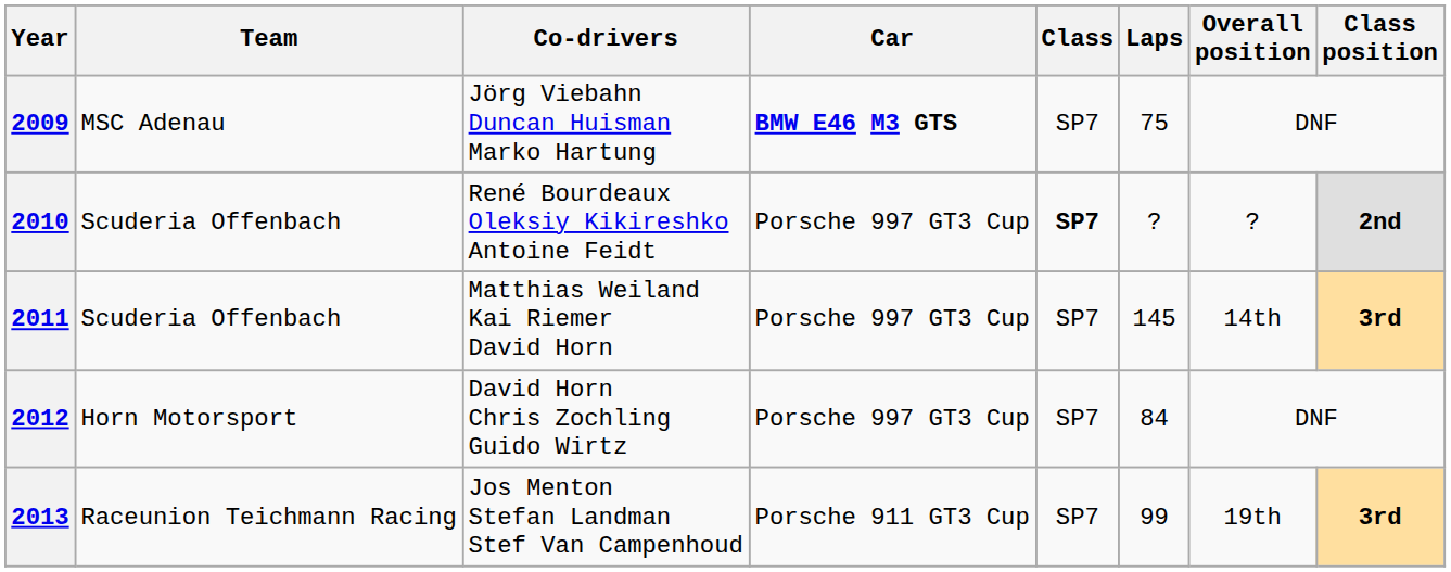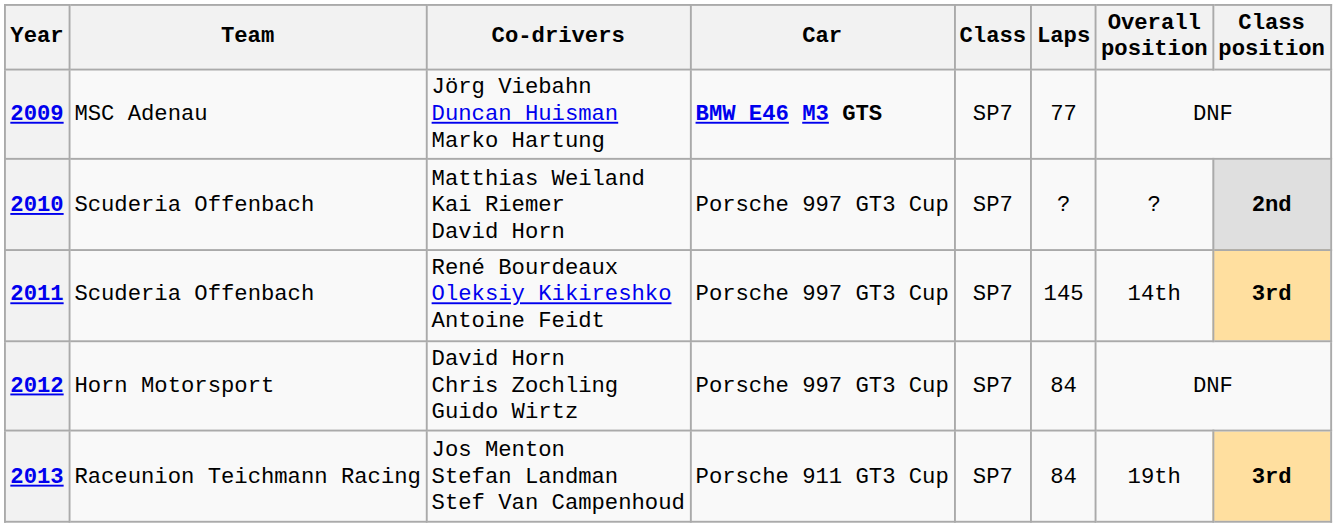 <table class="wikitable" style="font-size:90%">
 <tr>
 <th>Year</th>
 <th>Team</th>
 <th>Co-drivers</th>
 <th>Car</th>
 <th>Class</th>
 <th>Laps</th>
 <th>Overall<br>position</th>
 <th>Class<br>position</th>
 </tr>
 <tr align="center">
 <th><a href='#'>2009</a></th>
 <td align="left"> MSC Adenau</td>
 <td align="left"> Jörg Viebahn<br> <a href='#'>Duncan Huisman</a><br> Marko Hartung</td>
 <td align="left"><strong><a href='#'>BMW E46</a> <a href='#'>M3</a> GTS</strong></td>
 <td>SP7</td>
-<td>75</td>
+<td>77</td>
 <td colspan=2>DNF</td>
 </tr>
 <tr align="center">
 <th><a href='#'>2010</a></th>
 <td align="left"> Scuderia Offenbach</td>
-<td align="left"> René Bourdeaux<br> <a href='#'>Oleksiy Kikireshko</a><br> Antoine Feidt</td>
+<td align="left"> Matthias Weiland<br> Kai Riemer<br> David Horn</td>
 <td align="left">Porsche 997 GT3 Cup</td>
-<td><strong>SP7</strong></td>
+<td>SP7</td>
 <td>?</td>
 <td>?</td>
 <td style="background:#dfdfdf;"><strong>2nd</strong></td>
 </tr>
 <tr align="center">
 <th><a href='#'>2011</a></th>
 <td align="left"> Scuderia Offenbach</td>
-<td align="left"> Matthias Weiland<br> Kai Riemer<br> David Horn</td>
+<td align="left"> René Bourdeaux<br> <a href='#'>Oleksiy Kikireshko</a><br> Antoine Feidt</td>
 <td align="left">Porsche 997 GT3 Cup</td>
 <td>SP7</td>
 <td>145</td>
 <td>14th</td>
 <td style="background:#ffdf9f;"><strong>3rd</strong></td>
 </tr>
 <tr align="center">
 <th><a href='#'>2012</a></th>
 <td align="left"> Horn Motorsport</td>
 <td align="left"> David Horn<br> Chris Zochling<br> Guido Wirtz</td>
 <td align="left">Porsche 997 GT3 Cup</td>
 <td>SP7</td>
 <td>84</td>
 <td colspan=2>DNF</td>
 </tr>
 <tr align="center">
 <th><a href='#'>2013</a></th>
 <td align="left"> Raceunion Teichmann Racing</td>
 <td align="left"> Jos Menton<br> Stefan Landman<br> Stef Van Campenhoud</td>
 <td align="left">Porsche 911 GT3 Cup</td>
 <td>SP7</td>
-<td>99</td>
+<td>84</td>
 <td>19th</td>
 <td style="background:#ffdf9f;"><strong>3rd</strong></td>
 </tr>
 </table>
